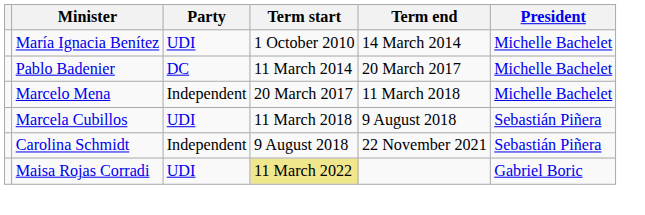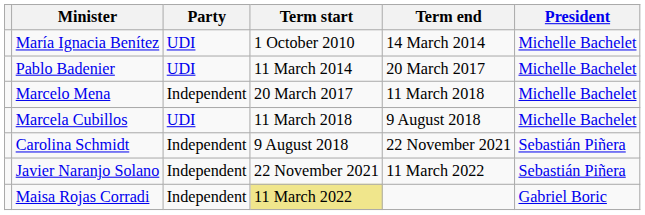 <table class="wikitable">
 <tr>
 <th></th>
 <th>Minister</th>
 <th>Party</th>
 <th>Term start</th>
 <th>Term end</th>
 <th><a href='#'>President</a></th>
 </tr>
 <tr>
 <td></td>
 <td><a href='#'>María Ignacia Benítez</a></td>
 <td><a href='#'>UDI</a></td>
 <td>1 October 2010</td>
 <td>14 March 2014</td>
 <td><a href='#'>Michelle Bachelet</a></td>
 </tr>
 <tr>
 <td></td>
 <td><a href='#'>Pablo Badenier</a></td>
-<td><a href='#'>DC</a></td>
+<td><a href='#'>UDI</a></td>
 <td>11 March 2014</td>
 <td>20 March 2017</td>
 <td><a href='#'>Michelle Bachelet</a></td>
 </tr>
 <tr>
 <td></td>
 <td><a href='#'>Marcelo Mena</a></td>
 <td>Independent</td>
 <td>20 March 2017</td>
 <td>11 March 2018</td>
 <td><a href='#'>Michelle Bachelet</a></td>
 </tr>
 <tr>
 <td></td>
 <td><a href='#'>Marcela Cubillos</a></td>
 <td><a href='#'>UDI</a></td>
 <td>11 March 2018</td>
 <td>9 August 2018</td>
-<td><a href='#'>Sebastián Piñera</a></td>
+<td><a href='#'>Michelle Bachelet</a></td>
 </tr>
 <tr>
 <td></td>
 <td><a href='#'>Carolina Schmidt</a></td>
 <td>Independent</td>
 <td>9 August 2018</td>
 <td>22 November 2021</td>
 <td><a href='#'>Sebastián Piñera</a></td>
 </tr>
 <tr>
 <td></td>
+<td><a href='#'>Javier Naranjo Solano</a></td>
+<td>Independent</td>
+<td>22 November 2021</td>
+<td>11 March 2022</td>
+<td><a href='#'>Sebastián Piñera</a></td>
+</tr>
+<tr>
+<td></td>
 <td><a href='#'>Maisa Rojas Corradi</a></td>
-<td><a href='#'>UDI</a></td>
+<td>Independent</td>
 <td style="background: khaki;">11 March 2022</td>
 <td></td>
 <td><a href='#'>Gabriel Boric</a></td>
 </tr>
 </table>
